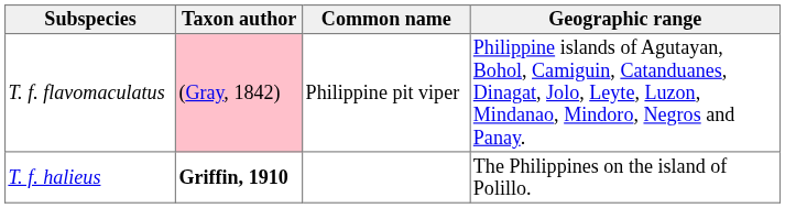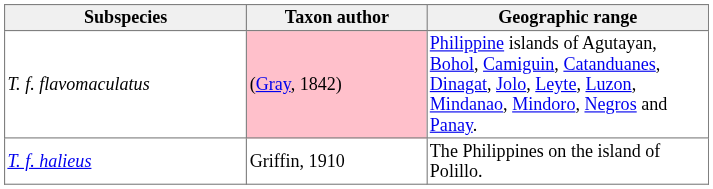 <table cellspacing=0 cellpadding=2 border=1 style="border-collapse: collapse;">
 <tr>
 <th style="background:#f0f0f0;">Subspecies</th>
 <th style="background:#f0f0f0;">Taxon author</th>
-<th style="background:#f0f0f0;">Common name</th>
 <th style="background:#f0f0f0;">Geographic range</th>
 </tr>
 <tr>
 <td><em>T. f. flavomaculatus</em></td>
 <td style="background: pink;">(<a href='#'>Gray</a>, 1842)</td>
-<td>Philippine pit viper</td>
 <td style="width:40%"><a href='#'>Philippine</a> islands of Agutayan, <a href='#'>Bohol</a>, <a href='#'>Camiguin</a>, <a href='#'>Catanduanes</a>, <a href='#'>Dinagat</a>, <a href='#'>Jolo</a>, <a href='#'>Leyte</a>, <a href='#'>Luzon</a>, <a href='#'>Mindanao</a>, <a href='#'>Mindoro</a>, <a href='#'>Negros</a> and <a href='#'>Panay</a>.</td>
 </tr>
 <tr>
 <td><em><a href='#'>T. f. halieus</a></em></td>
-<td><strong>Griffin, 1910</strong></td>
-<td></td>
+<td>Griffin, 1910</td>
 <td>The Philippines on the island of Polillo.</td>
 </tr>
 </table>
